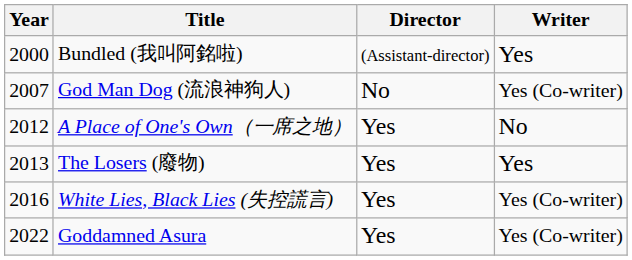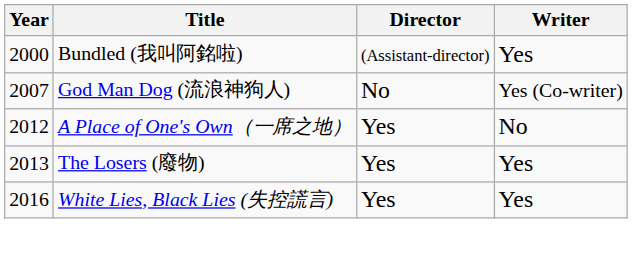 <table class="wikitable">
 <tr>
 <th>Year</th>
 <th>Title</th>
 <th>Director</th>
 <th>Writer</th>
 </tr>
 <tr>
 <td>2000</td>
 <td>Bundled (我叫阿銘啦)</td>
 <td><small>(Assistant-director)</small></td>
 <td><big>Yes</big></td>
 </tr>
 <tr>
 <td>2007</td>
 <td><a href='#'>God Man Dog</a> (流浪神狗人)</td>
 <td><big>No</big></td>
 <td>Yes (Co-writer)</td>
 </tr>
 <tr>
 <td>2012</td>
 <td><em><a href='#'>A Place of One's Own</a>（一席之地）</em></td>
 <td><big>Yes</big></td>
 <td><big>No</big></td>
 </tr>
 <tr>
 <td>2013</td>
 <td><a href='#'>The Losers</a> (廢物)</td>
 <td><big>Yes</big></td>
 <td><big>Yes</big></td>
 </tr>
 <tr>
 <td>2016</td>
 <td><em><a href='#'>White Lies, Black Lies</a> (失控謊言)</em></td>
 <td><big>Yes</big></td>
-<td>Yes (Co-writer)</td>
-</tr>
-<tr>
-<td>2022</td>
-<td><a href='#'>Goddamned Asura</a></td>
 <td><big>Yes</big></td>
-<td>Yes (Co-writer)</td>
 </tr>
 </table>
